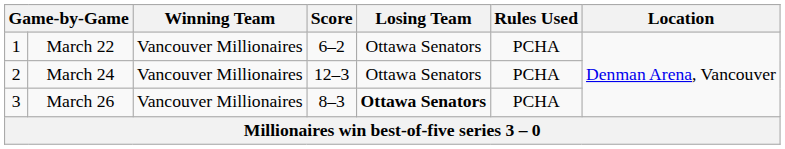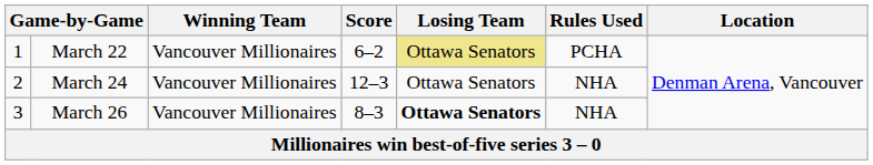 <table class="wikitable" style="text-align:center;">
 <tr>
 <th colspan=2>Game-by-Game</th>
 <th>Winning Team</th>
 <th>Score</th>
 <th>Losing Team</th>
 <th>Rules Used</th>
 <th>Location</th>
 </tr>
 <tr>
 <td>1</td>
 <td>March 22</td>
 <td>Vancouver Millionaires</td>
 <td>6–2</td>
-<td>Ottawa Senators</td>
+<td style="background: khaki;">Ottawa Senators</td>
 <td>PCHA</td>
 <td rowspan="3"><a href='#'>Denman Arena</a>, Vancouver</td>
 </tr>
 <tr>
 <td>2</td>
 <td>March 24</td>
 <td>Vancouver Millionaires</td>
 <td>12–3</td>
 <td>Ottawa Senators</td>
-<td>PCHA</td>
+<td>NHA</td>
 </tr>
 <tr>
 <td>3</td>
 <td>March 26</td>
 <td>Vancouver Millionaires</td>
 <td>8–3</td>
 <td><strong>Ottawa Senators</strong></td>
-<td>PCHA</td>
+<td>NHA</td>
 </tr>
 <tr>
 <th colspan="7" style="text-align:center;">Millionaires win best-of-five series 3 – 0</th>
 </tr>
 </table>
